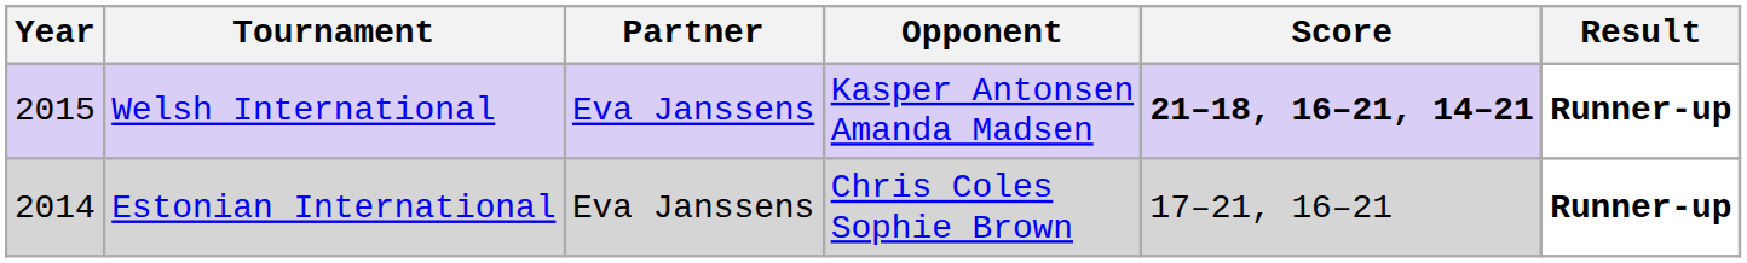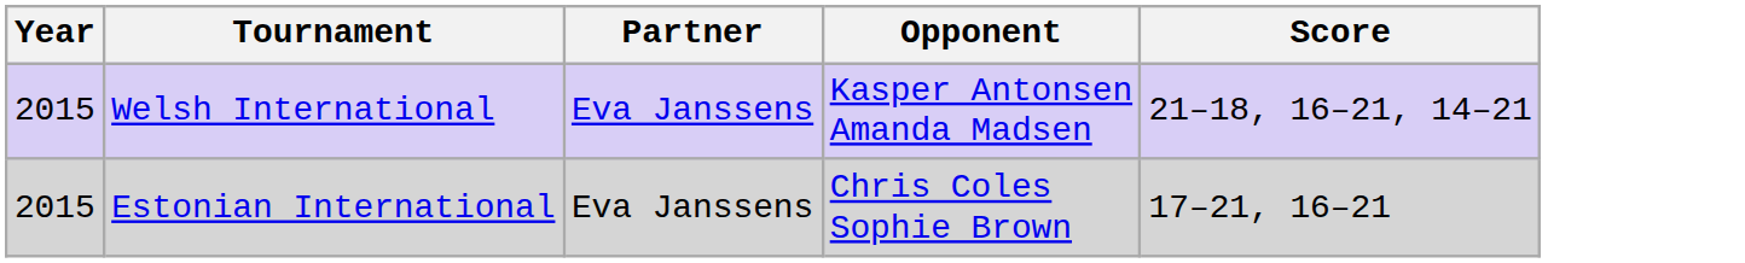 <table class="sortable wikitable" style="font-size: 90%;">
 <tr>
 <th>Year</th>
 <th>Tournament</th>
 <th>Partner</th>
 <th>Opponent</th>
 <th>Score</th>
-<th>Result</th>
 </tr>
 <tr style="background:#D8CEF6">
 <td align="center">2015</td>
 <td align="left"><a href='#'>Welsh International</a></td>
 <td align="left"> <a href='#'>Eva Janssens</a></td>
 <td align="left"> <a href='#'>Kasper Antonsen</a><br> <a href='#'>Amanda Madsen</a></td>
-<td align="left"><strong>21–18, 16–21, 14–21</strong></td>
-<td style="text-align:left; background:white"> <strong>Runner-up</strong></td>
+<td align="left">21–18, 16–21, 14–21</td>
 </tr>
 <tr style="background:#D5D5D5">
-<td align="center">2014</td>
+<td align="center">2015</td>
 <td align="left"><a href='#'>Estonian International</a></td>
 <td align="left"> Eva Janssens</td>
 <td align="left"> <a href='#'>Chris Coles</a><br> <a href='#'>Sophie Brown</a></td>
 <td align="left">17–21, 16–21</td>
-<td style="text-align:left; background:white"> <strong>Runner-up</strong></td>
 </tr>
 </table>
